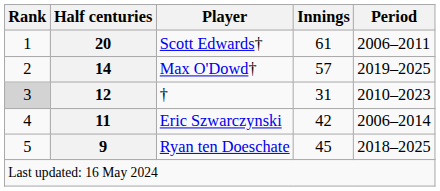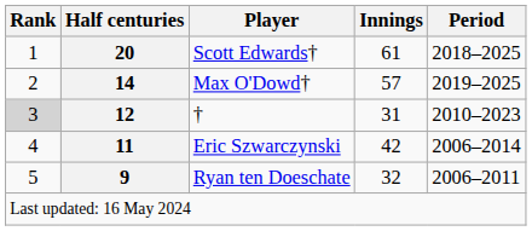 <table class="wikitable plainrowheaders sortable">
 <tr>
 <th scope=col>Rank</th>
 <th scope=col>Half centuries</th>
 <th scope=col>Player</th>
 <th scope=col>Innings</th>
 <th scope=col>Period</th>
 </tr>
 <tr>
 <td align="center">1</td>
 <th scope="row" style="text-align:center;">20</th>
 <td><a href='#'>Scott Edwards</a>†</td>
 <td align="center">61</td>
-<td>2006–2011</td>
+<td>2018–2025</td>
 </tr>
 <tr>
 <td align="center">2</td>
 <th scope="row" style="text-align:center;">14</th>
 <td><a href='#'>Max O'Dowd</a>†</td>
 <td align="center">57</td>
 <td>2019–2025</td>
 </tr>
 <tr>
 <td align="center" style="background: lightgrey;">3</td>
 <th scope="row" style="text-align:center;">12</th>
 <td>†</td>
 <td align="center">31</td>
 <td>2010–2023</td>
 </tr>
 <tr>
 <td align="center">4</td>
 <th scope="row" style="text-align:center;">11</th>
 <td><a href='#'>Eric Szwarczynski</a></td>
 <td align="center">42</td>
 <td>2006–2014</td>
 </tr>
 <tr>
 <td align=center>5</td>
 <th scope=row style=text-align:center;>9</th>
 <td><a href='#'>Ryan ten Doeschate</a></td>
-<td align=center>45</td>
-<td>2018–2025</td>
+<td align=center>32</td>
+<td>2006–2011</td>
 </tr>
 <tr class="sortbottom">
 <td colspan="6"><small>Last updated: 16 May 2024</small></td>
 </tr>
 </table>
